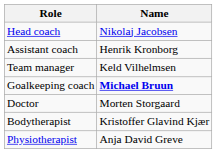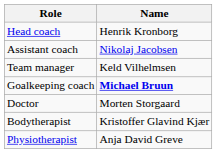 <table class="wikitable">
 <tr>
 <th>Role</th>
 <th>Name</th>
 </tr>
 <tr>
 <td><a href='#'>Head coach</a></td>
-<td> <a href='#'>Nikolaj Jacobsen</a></td>
+<td> Henrik Kronborg</td>
 </tr>
 <tr>
 <td>Assistant coach</td>
-<td> Henrik Kronborg</td>
+<td> <a href='#'>Nikolaj Jacobsen</a></td>
 </tr>
 <tr>
 <td>Team manager</td>
 <td> Keld Vilhelmsen</td>
 </tr>
 <tr>
 <td>Goalkeeping coach</td>
 <td><strong> <a href='#'>Michael Bruun</a></strong></td>
 </tr>
 <tr>
 <td>Doctor</td>
 <td> Morten Storgaard</td>
 </tr>
 <tr>
 <td>Bodytherapist</td>
 <td> Kristoffer Glavind Kjær</td>
 </tr>
 <tr>
 <td><a href='#'>Physiotherapist</a></td>
 <td> Anja David Greve</td>
 </tr>
 </table>
